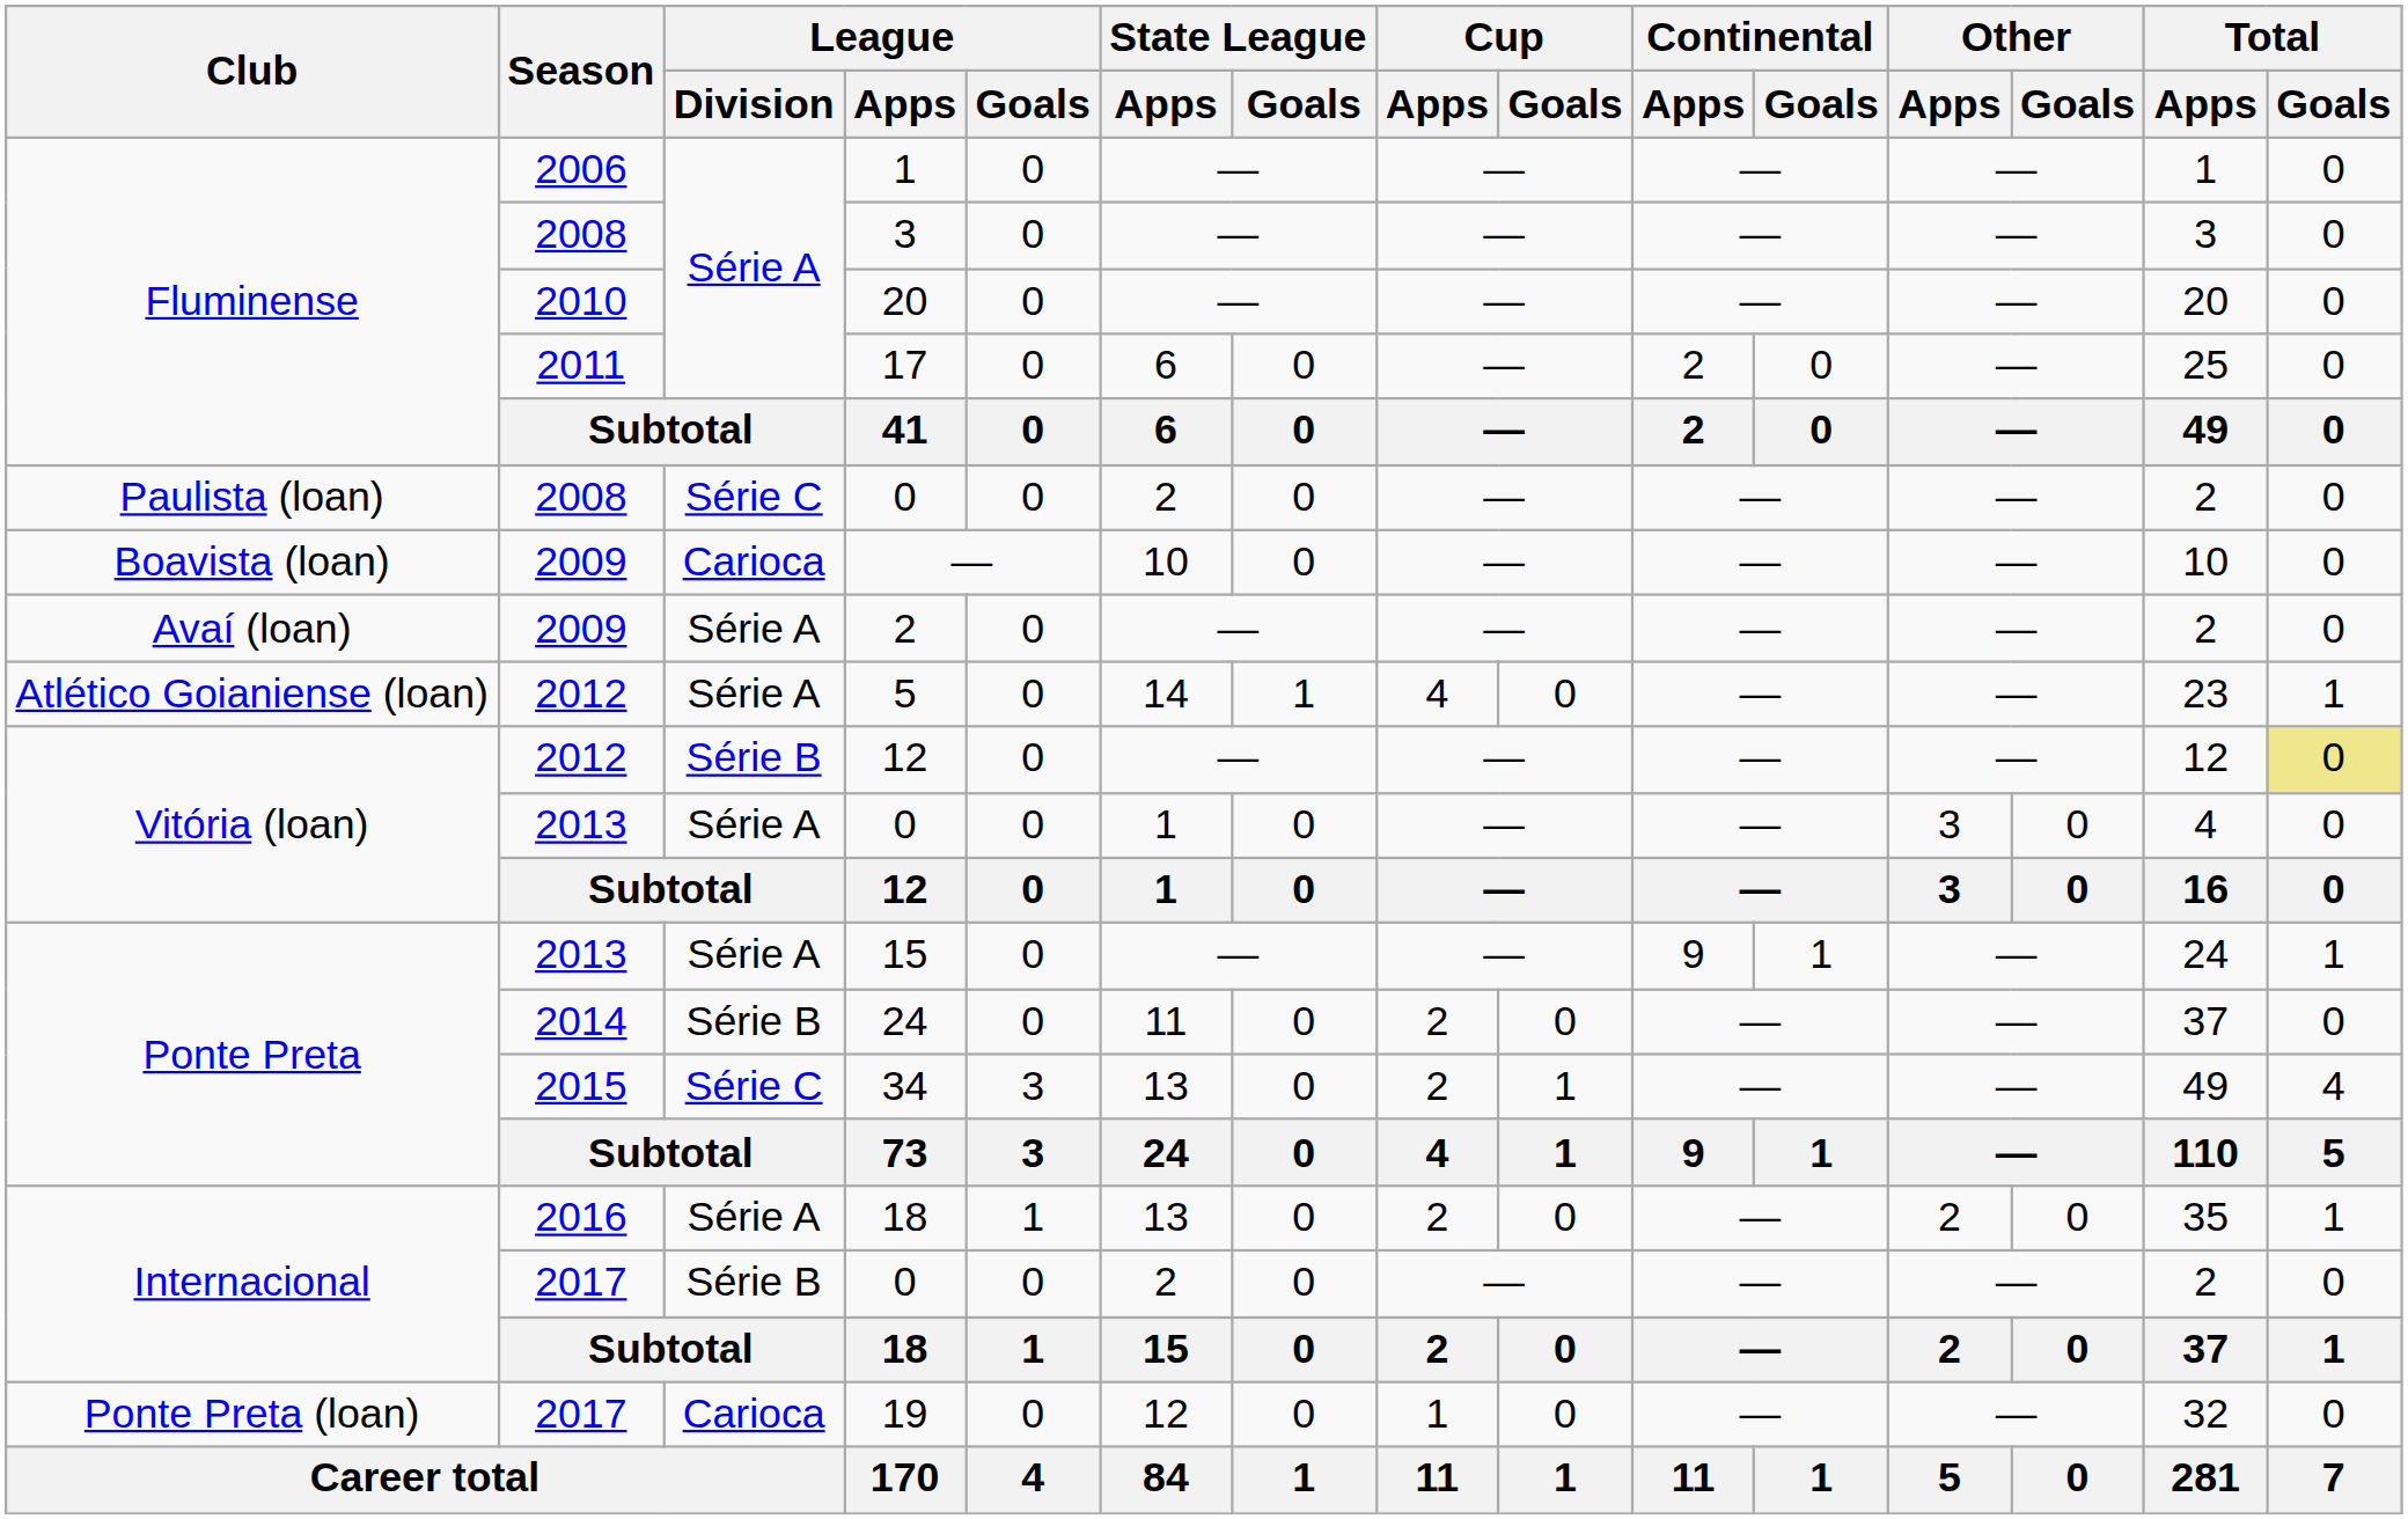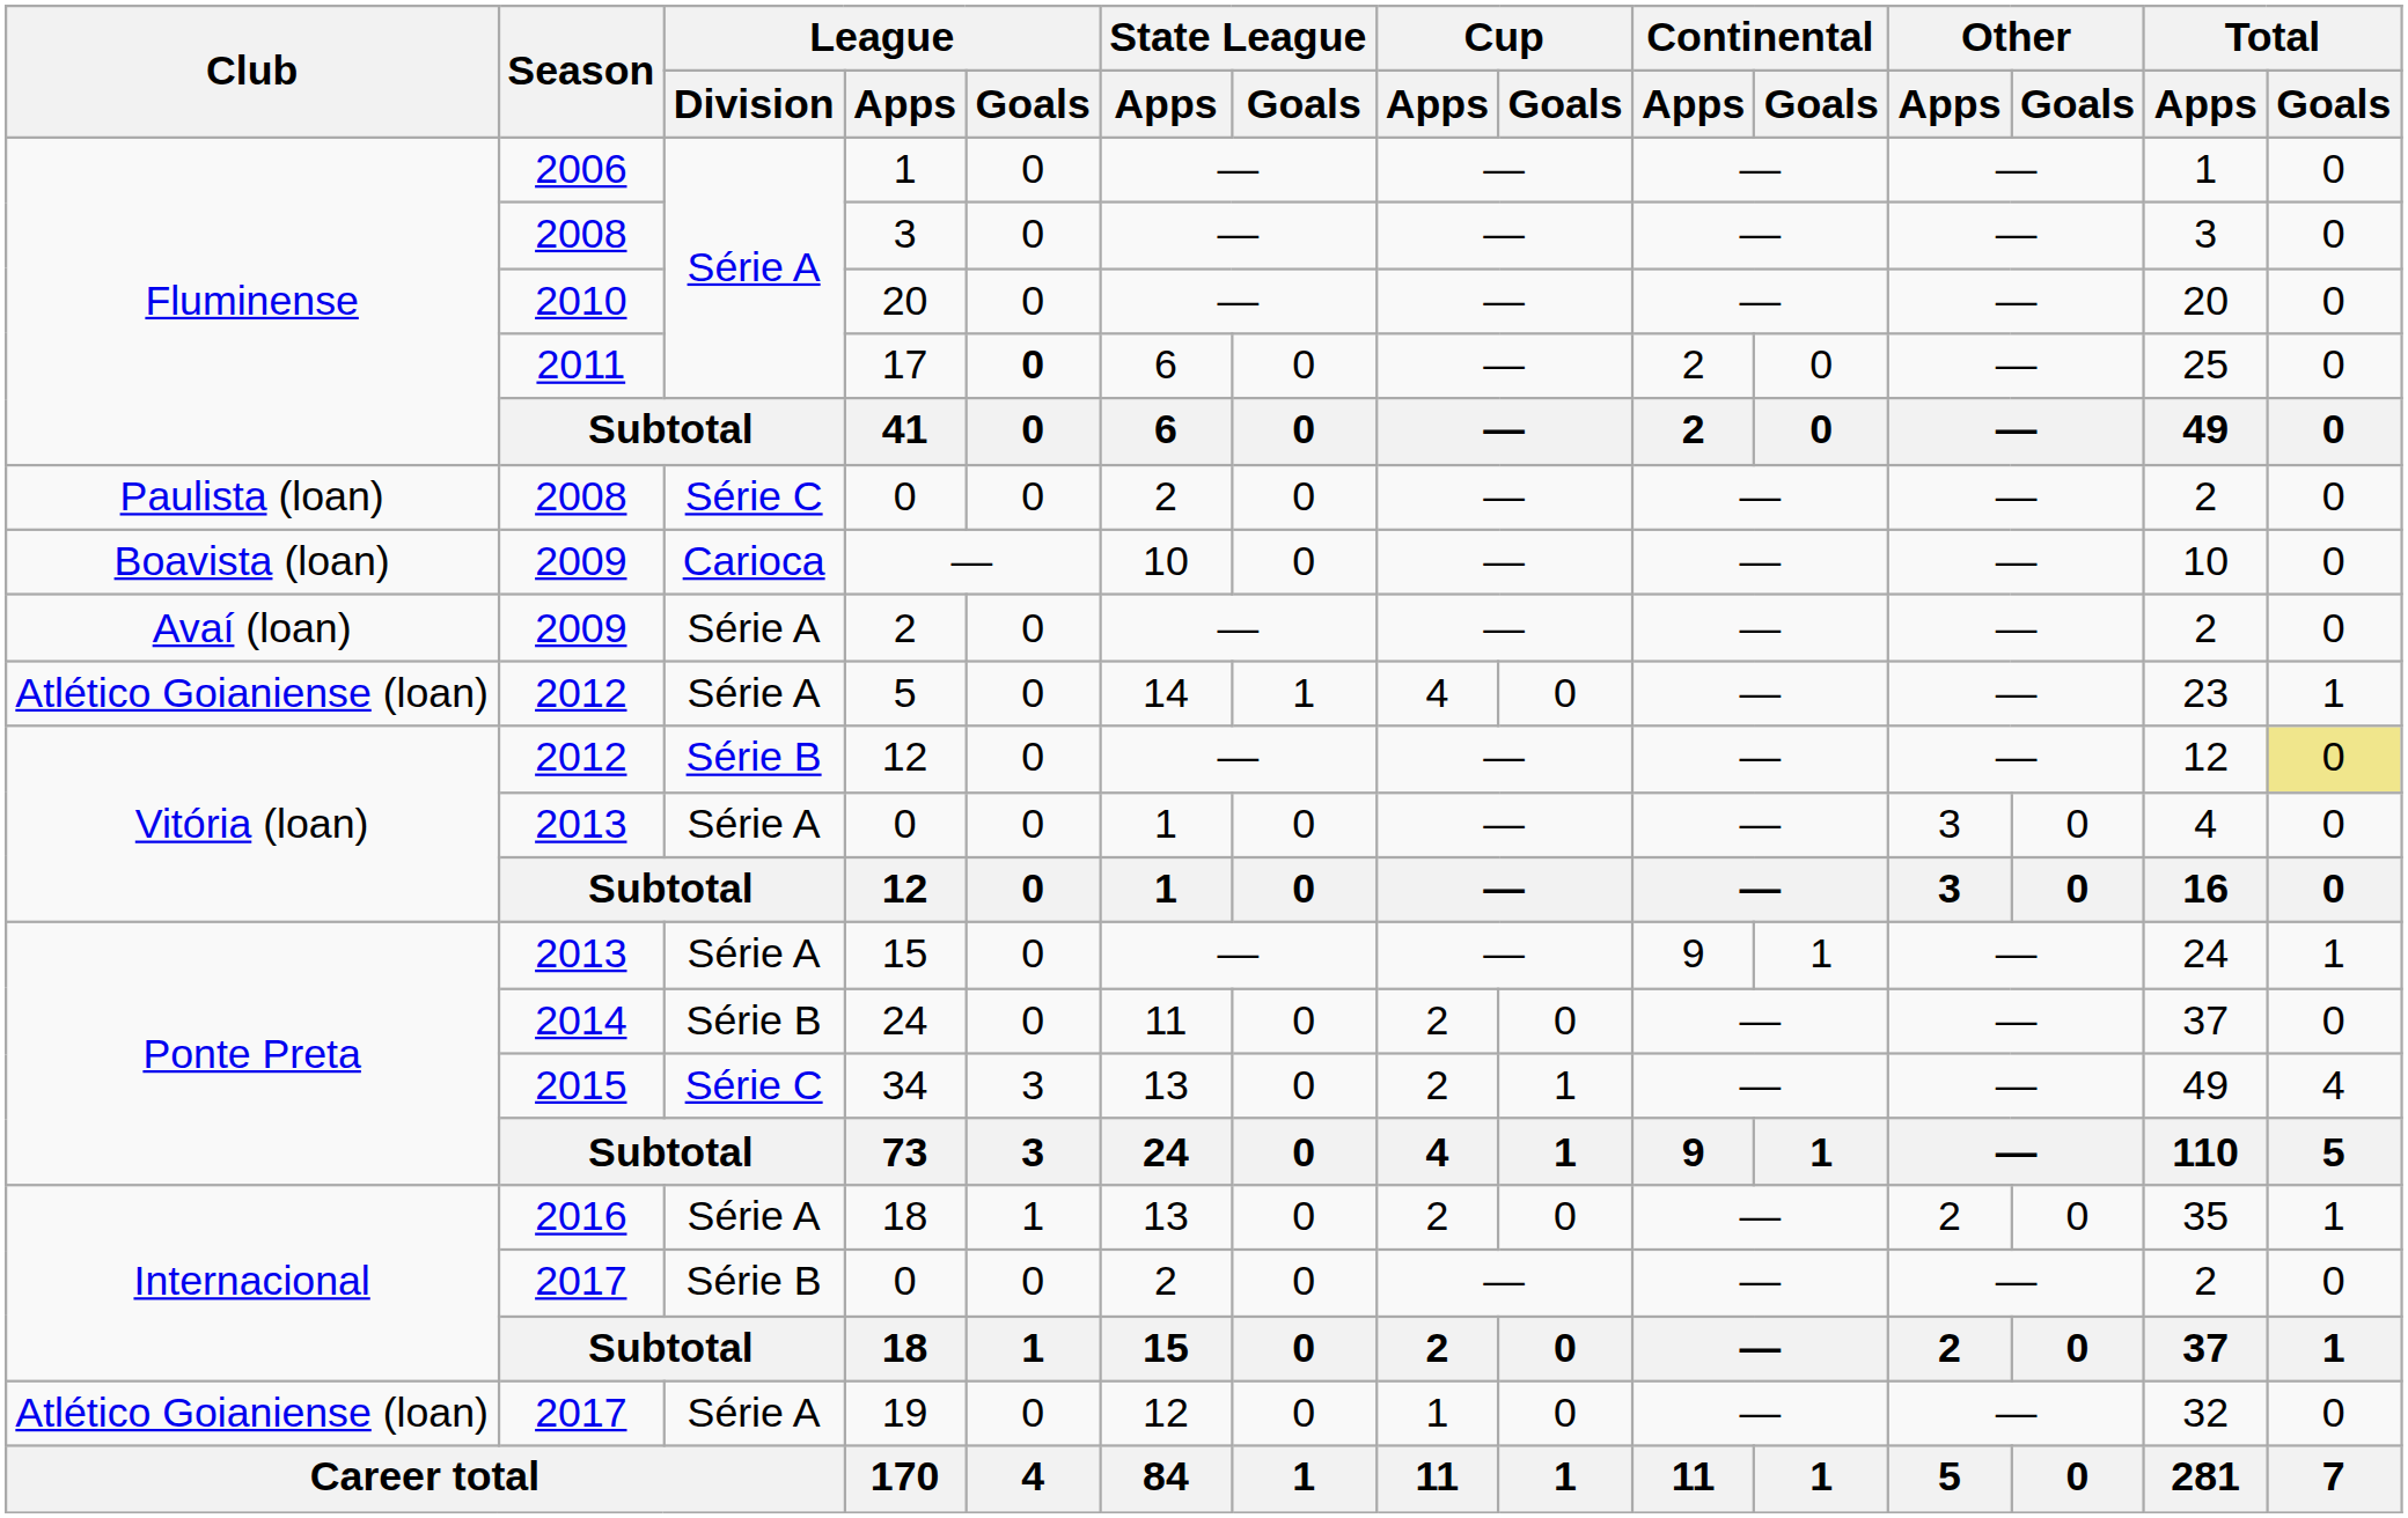 <table class="wikitable" style="text-align: center;">
 <tr>
 <th rowspan="2">Club</th>
 <th rowspan="2">Season</th>
 <th colspan="3">League</th>
 <th colspan="2">State League</th>
 <th colspan="2">Cup</th>
 <th colspan="2">Continental</th>
 <th colspan="2">Other</th>
 <th colspan="2">Total</th>
 </tr>
 <tr>
 <th>Division</th>
 <th>Apps</th>
 <th>Goals</th>
 <th>Apps</th>
 <th>Goals</th>
 <th>Apps</th>
 <th>Goals</th>
 <th>Apps</th>
 <th>Goals</th>
 <th>Apps</th>
 <th>Goals</th>
 <th>Apps</th>
 <th>Goals</th>
 </tr>
 <tr>
 <td rowspan="5" valign="center"><a href='#'>Fluminense</a></td>
 <td><a href='#'>2006</a></td>
 <td rowspan="4"><a href='#'>Série A</a></td>
 <td>1</td>
 <td>0</td>
 <td colspan="2">—</td>
 <td colspan="2">—</td>
 <td colspan="2">—</td>
 <td colspan="2">—</td>
 <td>1</td>
 <td>0</td>
 </tr>
 <tr>
 <td><a href='#'>2008</a></td>
 <td>3</td>
 <td>0</td>
 <td colspan="2">—</td>
 <td colspan="2">—</td>
 <td colspan="2">—</td>
 <td colspan="2">—</td>
 <td>3</td>
 <td>0</td>
 </tr>
 <tr>
 <td><a href='#'>2010</a></td>
 <td>20</td>
 <td>0</td>
 <td colspan="2">—</td>
 <td colspan="2">—</td>
 <td colspan="2">—</td>
 <td colspan="2">—</td>
 <td>20</td>
 <td>0</td>
 </tr>
 <tr>
 <td><a href='#'>2011</a></td>
 <td>17</td>
-<td>0</td>
+<td><strong>0</strong></td>
 <td>6</td>
 <td>0</td>
 <td colspan="2">—</td>
 <td>2</td>
 <td>0</td>
 <td colspan="2">—</td>
 <td>25</td>
 <td>0</td>
 </tr>
 <tr>
 <th colspan="2">Subtotal</th>
 <th>41</th>
 <th>0</th>
 <th>6</th>
 <th>0</th>
 <th colspan="2">—</th>
 <th>2</th>
 <th>0</th>
 <th colspan="2">—</th>
 <th>49</th>
 <th>0</th>
 </tr>
 <tr>
 <td valign="center"><a href='#'>Paulista</a> (loan)</td>
 <td><a href='#'>2008</a></td>
 <td><a href='#'>Série C</a></td>
 <td>0</td>
 <td>0</td>
 <td>2</td>
 <td>0</td>
 <td colspan="2">—</td>
 <td colspan="2">—</td>
 <td colspan="2">—</td>
 <td>2</td>
 <td>0</td>
 </tr>
 <tr>
 <td valign="center"><a href='#'>Boavista</a> (loan)</td>
 <td><a href='#'>2009</a></td>
 <td><a href='#'>Carioca</a></td>
 <td colspan="2">—</td>
 <td>10</td>
 <td>0</td>
 <td colspan="2">—</td>
 <td colspan="2">—</td>
 <td colspan="2">—</td>
 <td>10</td>
 <td>0</td>
 </tr>
 <tr>
 <td valign="center"><a href='#'>Avaí</a> (loan)</td>
 <td><a href='#'>2009</a></td>
 <td>Série A</td>
 <td>2</td>
 <td>0</td>
 <td colspan="2">—</td>
 <td colspan="2">—</td>
 <td colspan="2">—</td>
 <td colspan="2">—</td>
 <td>2</td>
 <td>0</td>
 </tr>
 <tr>
 <td valign="center"><a href='#'>Atlético Goianiense</a> (loan)</td>
 <td><a href='#'>2012</a></td>
 <td>Série A</td>
 <td>5</td>
 <td>0</td>
 <td>14</td>
 <td>1</td>
 <td>4</td>
 <td>0</td>
 <td colspan="2">—</td>
 <td colspan="2">—</td>
 <td>23</td>
 <td>1</td>
 </tr>
 <tr>
 <td rowspan="3" valign="center"><a href='#'>Vitória</a> (loan)</td>
 <td><a href='#'>2012</a></td>
 <td><a href='#'>Série B</a></td>
 <td>12</td>
 <td>0</td>
 <td colspan="2">—</td>
 <td colspan="2">—</td>
 <td colspan="2">—</td>
 <td colspan="2">—</td>
 <td>12</td>
 <td style="background: khaki;">0</td>
 </tr>
 <tr>
 <td><a href='#'>2013</a></td>
 <td>Série A</td>
 <td>0</td>
 <td>0</td>
 <td>1</td>
 <td>0</td>
 <td colspan="2">—</td>
 <td colspan="2">—</td>
 <td>3</td>
 <td>0</td>
 <td>4</td>
 <td>0</td>
 </tr>
 <tr>
 <th colspan="2">Subtotal</th>
 <th>12</th>
 <th>0</th>
 <th>1</th>
 <th>0</th>
 <th colspan="2">—</th>
 <th colspan="2">—</th>
 <th>3</th>
 <th>0</th>
 <th>16</th>
 <th>0</th>
 </tr>
 <tr>
 <td rowspan="4" valign="center"><a href='#'>Ponte Preta</a></td>
 <td><a href='#'>2013</a></td>
 <td>Série A</td>
 <td>15</td>
 <td>0</td>
 <td colspan="2">—</td>
 <td colspan="2">—</td>
 <td>9</td>
 <td>1</td>
 <td colspan="2">—</td>
 <td>24</td>
 <td>1</td>
 </tr>
 <tr>
 <td><a href='#'>2014</a></td>
 <td>Série B</td>
 <td>24</td>
 <td>0</td>
 <td>11</td>
 <td>0</td>
 <td>2</td>
 <td>0</td>
 <td colspan="2">—</td>
 <td colspan="2">—</td>
 <td>37</td>
 <td>0</td>
 </tr>
 <tr>
 <td><a href='#'>2015</a></td>
 <td><a href='#'>Série C</a></td>
 <td>34</td>
 <td>3</td>
 <td>13</td>
 <td>0</td>
 <td>2</td>
 <td>1</td>
 <td colspan="2">—</td>
 <td colspan="2">—</td>
 <td>49</td>
 <td>4</td>
 </tr>
 <tr>
 <th colspan="2">Subtotal</th>
 <th>73</th>
 <th>3</th>
 <th>24</th>
 <th>0</th>
 <th>4</th>
 <th>1</th>
 <th>9</th>
 <th>1</th>
 <th colspan="2">—</th>
 <th>110</th>
 <th>5</th>
 </tr>
 <tr>
 <td rowspan="3" valign="center"><a href='#'>Internacional</a></td>
 <td><a href='#'>2016</a></td>
 <td>Série A</td>
 <td>18</td>
 <td>1</td>
 <td>13</td>
 <td>0</td>
 <td>2</td>
 <td>0</td>
 <td colspan="2">—</td>
 <td>2</td>
 <td>0</td>
 <td>35</td>
 <td>1</td>
 </tr>
 <tr>
 <td><a href='#'>2017</a></td>
 <td>Série B</td>
 <td>0</td>
 <td>0</td>
 <td>2</td>
 <td>0</td>
 <td colspan="2">—</td>
 <td colspan="2">—</td>
 <td colspan="2">—</td>
 <td>2</td>
 <td>0</td>
 </tr>
 <tr>
 <th colspan="2">Subtotal</th>
 <th>18</th>
 <th>1</th>
 <th>15</th>
 <th>0</th>
 <th>2</th>
 <th>0</th>
 <th colspan="2">—</th>
 <th>2</th>
 <th>0</th>
 <th>37</th>
 <th>1</th>
 </tr>
 <tr>
-<td valign="center"><a href='#'>Ponte Preta</a> (loan)</td>
+<td valign="center"><a href='#'>Atlético Goianiense</a> (loan)</td>
 <td><a href='#'>2017</a></td>
-<td><a href='#'>Carioca</a></td>
+<td>Série A</td>
 <td>19</td>
 <td>0</td>
 <td>12</td>
 <td>0</td>
 <td>1</td>
 <td>0</td>
 <td colspan="2">—</td>
 <td colspan="2">—</td>
 <td>32</td>
 <td>0</td>
 </tr>
 <tr>
 <th colspan="3">Career total</th>
 <th>170</th>
 <th>4</th>
 <th>84</th>
 <th>1</th>
 <th>11</th>
 <th>1</th>
 <th>11</th>
 <th>1</th>
 <th>5</th>
 <th>0</th>
 <th>281</th>
 <th>7</th>
 </tr>
 </table>
